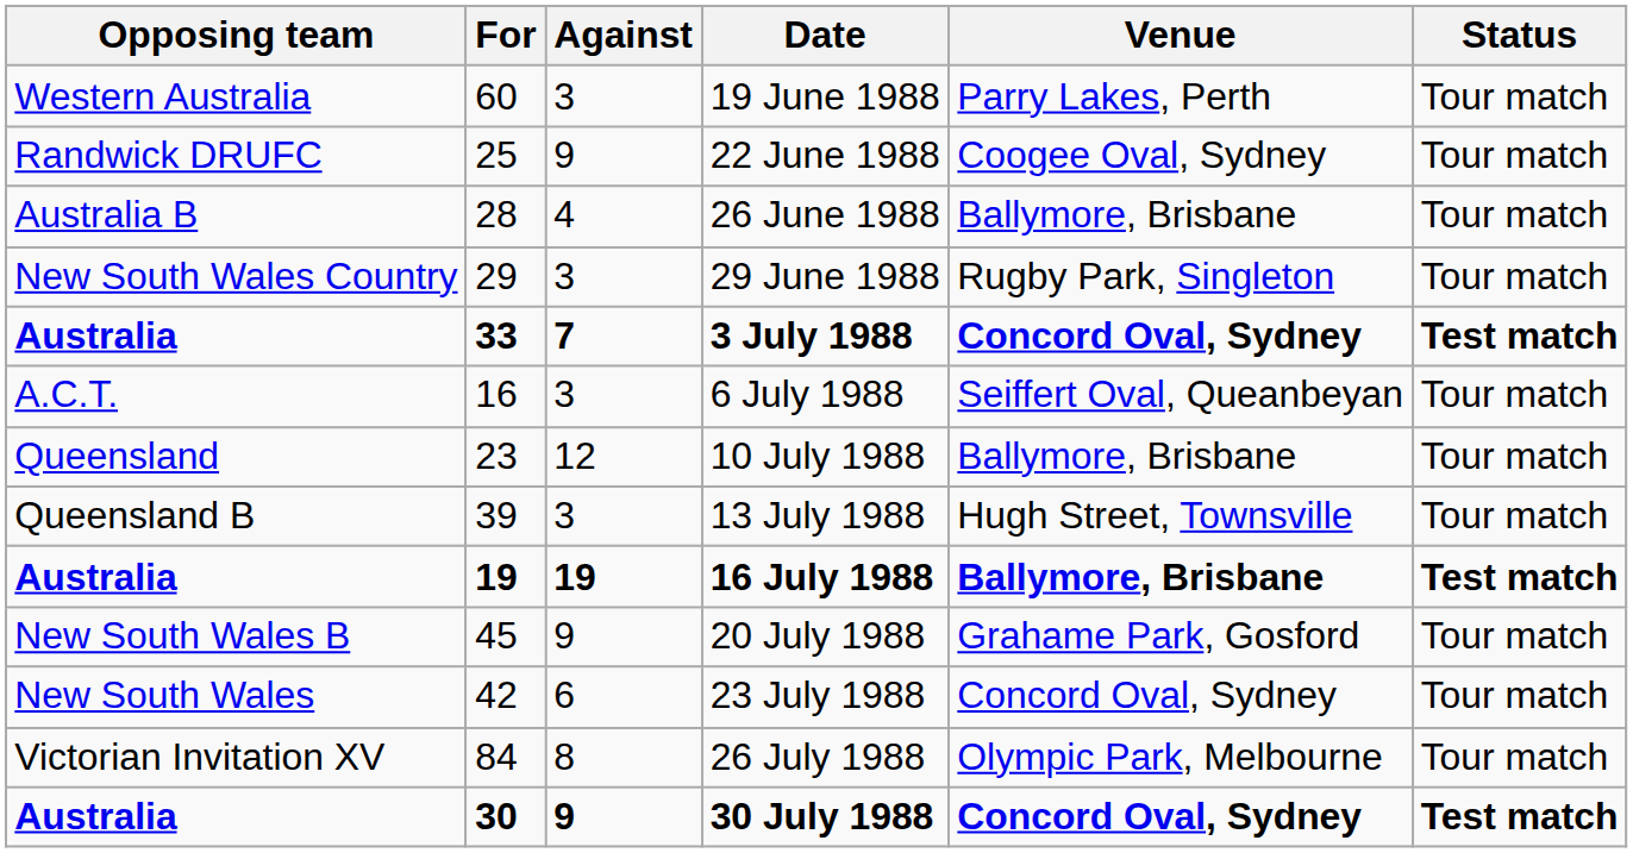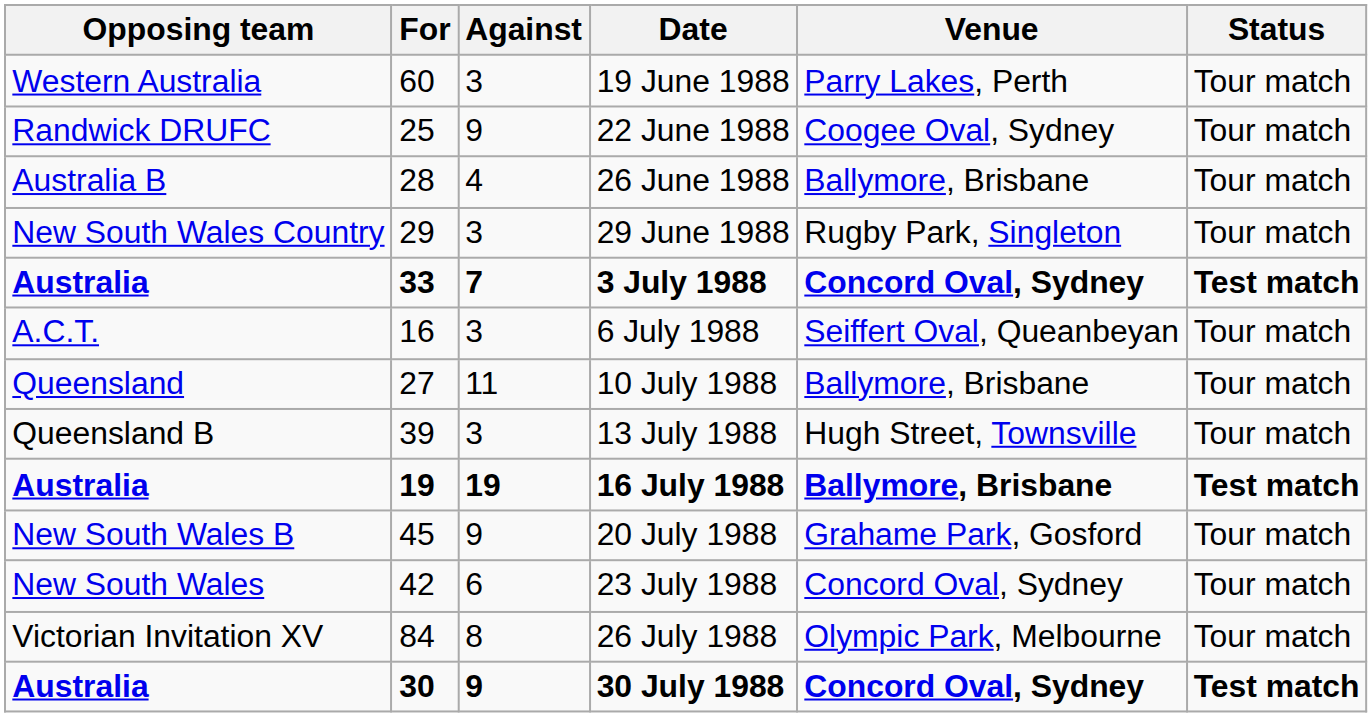 <table class=wikitable>
 <tr>
 <th>Opposing team</th>
 <th>For</th>
 <th>Against</th>
 <th>Date</th>
 <th>Venue</th>
 <th>Status</th>
 </tr>
 <tr>
 <td><a href='#'>Western Australia</a></td>
 <td>60</td>
 <td>3</td>
 <td>19 June 1988</td>
 <td><a href='#'>Parry Lakes</a>, Perth</td>
 <td>Tour match</td>
 </tr>
 <tr>
 <td><a href='#'>Randwick DRUFC</a></td>
 <td>25</td>
 <td>9</td>
 <td>22 June 1988</td>
 <td><a href='#'>Coogee Oval</a>, Sydney</td>
 <td>Tour match</td>
 </tr>
 <tr>
 <td><a href='#'>Australia B</a></td>
 <td>28</td>
 <td>4</td>
 <td>26 June 1988</td>
 <td><a href='#'>Ballymore</a>, Brisbane</td>
 <td>Tour match</td>
 </tr>
 <tr>
 <td><a href='#'>New South Wales Country</a></td>
 <td>29</td>
 <td>3</td>
 <td>29 June 1988</td>
 <td>Rugby Park, <a href='#'>Singleton</a></td>
 <td>Tour match</td>
 </tr>
 <tr>
 <td><strong><a href='#'>Australia</a></strong></td>
 <td><strong>33</strong></td>
 <td><strong>7</strong></td>
 <td><strong>3 July 1988</strong></td>
 <td><strong><a href='#'>Concord Oval</a>, Sydney</strong></td>
 <td><strong>Test match</strong></td>
 </tr>
 <tr>
 <td><a href='#'>A.C.T.</a></td>
 <td>16</td>
 <td>3</td>
 <td>6 July 1988</td>
 <td><a href='#'>Seiffert Oval</a>, Queanbeyan</td>
 <td>Tour match</td>
 </tr>
 <tr>
 <td><a href='#'>Queensland</a></td>
-<td>23</td>
-<td>12</td>
+<td>27</td>
+<td>11</td>
 <td>10 July 1988</td>
 <td><a href='#'>Ballymore</a>, Brisbane</td>
 <td>Tour match</td>
 </tr>
 <tr>
 <td>Queensland B</td>
 <td>39</td>
 <td>3</td>
 <td>13 July 1988</td>
 <td>Hugh Street, <a href='#'>Townsville</a></td>
 <td>Tour match</td>
 </tr>
 <tr>
 <td><strong><a href='#'>Australia</a></strong></td>
 <td><strong>19</strong></td>
 <td><strong>19</strong></td>
 <td><strong>16 July 1988</strong></td>
 <td><strong><a href='#'>Ballymore</a>, Brisbane</strong></td>
 <td><strong>Test match</strong></td>
 </tr>
 <tr>
 <td><a href='#'>New South Wales B</a></td>
 <td>45</td>
 <td>9</td>
 <td>20 July 1988</td>
 <td><a href='#'>Grahame Park</a>, Gosford</td>
 <td>Tour match</td>
 </tr>
 <tr>
 <td><a href='#'>New South Wales</a></td>
 <td>42</td>
 <td>6</td>
 <td>23 July 1988</td>
 <td><a href='#'>Concord Oval</a>, Sydney</td>
 <td>Tour match</td>
 </tr>
 <tr>
 <td>Victorian Invitation XV</td>
 <td>84</td>
 <td>8</td>
 <td>26 July 1988</td>
 <td><a href='#'>Olympic Park</a>, Melbourne</td>
 <td>Tour match</td>
 </tr>
 <tr>
 <td><strong><a href='#'>Australia</a></strong></td>
 <td><strong>30</strong></td>
 <td><strong>9</strong></td>
 <td><strong>30 July 1988</strong></td>
 <td><strong><a href='#'>Concord Oval</a>, Sydney</strong></td>
 <td><strong>Test match</strong></td>
 </tr>
 </table>
